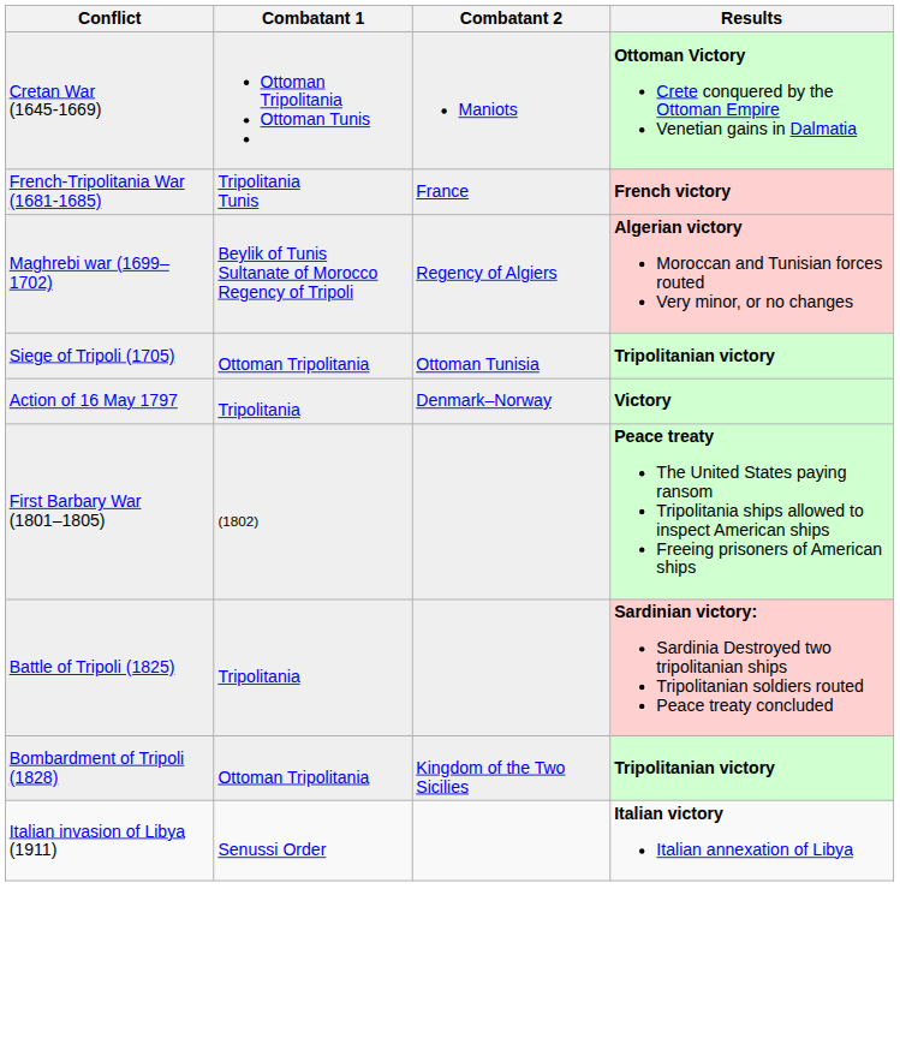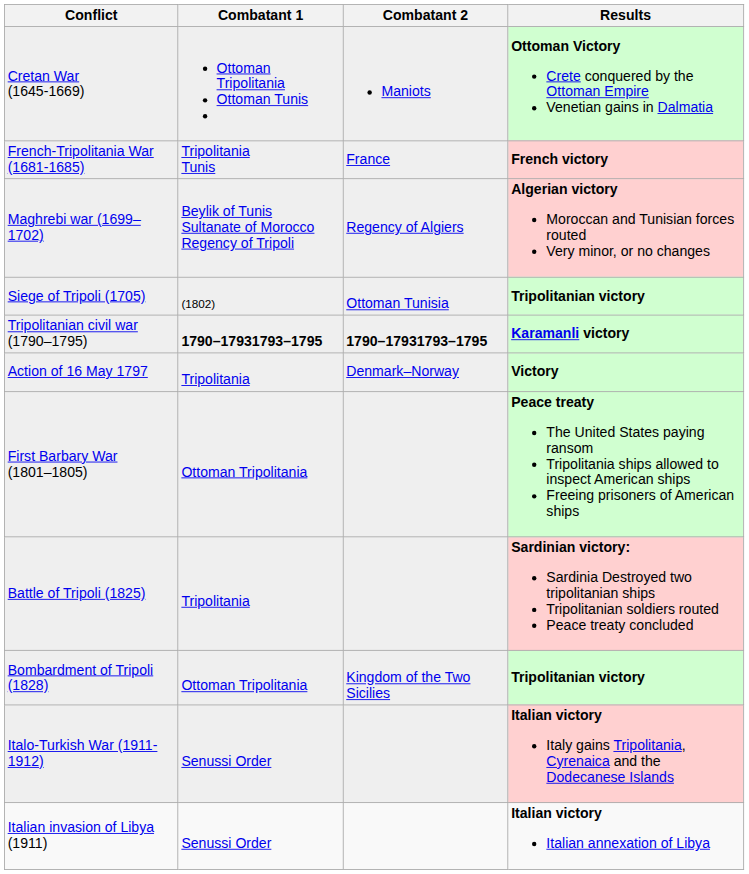 <table class="wikitable">
 <tr>
 <th rowspan="1" width="190px">Conflict</th>
 <th rowspan="1" width="180px">Combatant 1</th>
 <th rowspan="1" width="180px">Combatant 2</th>
 <th rowspan="1" width="260px">Results</th>
 </tr>
 <tr>
 <td style="background:#efefef"><a href='#'>Cretan War</a><br>(1645-1669)</td>
 <td style="background:#efefef"><br><ul><li><a href='#'>Ottoman Tripolitania</a></li><li><a href='#'>Ottoman Tunis</a></li><li></li></ul></td>
 <td style="background:#efefef"><br><ul><li> <a href='#'>Maniots</a></li></ul></td>
 <td style="background:#D0FFD0"><strong>Ottoman Victory</strong><br><ul><li><a href='#'>Crete</a> conquered by the <a href='#'>Ottoman Empire</a></li><li>Venetian gains in <a href='#'>Dalmatia</a></li></ul></td>
 </tr>
 <tr>
 <td style="background:#efefef"><a href='#'>French-Tripolitania War (1681-1685)</a></td>
 <td style="background:#efefef"> <a href='#'>Tripolitania</a><br> <a href='#'>Tunis</a></td>
 <td style="background:#efefef"> <a href='#'>France</a></td>
 <td style="background:#FFD0D0"><strong>French victory</strong></td>
 </tr>
 <tr>
 <td style="background:#efefef"><a href='#'>Maghrebi war (1699–1702)</a></td>
 <td style="background:#efefef">  <a href='#'>Beylik of Tunis</a><br> <a href='#'>Sultanate of Morocco</a><br> <a href='#'>Regency of Tripoli</a></td>
 <td style="background:#efefef"> <a href='#'>Regency of Algiers</a></td>
 <td style="background:#FFD0D0"><strong>Algerian victory</strong><br><ul><li>Moroccan and Tunisian forces routed</li><li>Very minor, or no changes</li></ul></td>
 </tr>
 <tr>
 <td style="background:#efefef"><a href='#'>Siege of Tripoli (1705)</a></td>
-<td style="background:#efefef"><br> <a href='#'>Ottoman Tripolitania</a></td>
+<td style="background:#efefef"><br><small> (1802)</small></td>
 <td style="background:#efefef"><br> <a href='#'>Ottoman Tunisia</a></td>
 <td style="background:#D0FFD0"><strong>Tripolitanian victory</strong></td>
+</tr>
+<tr>
+<td style="background:#efefef"><a href='#'>Tripolitanian civil war</a><br>(1790–1795)</td>
+<td style="background:#efefef"><br><strong>1790–1793</strong><strong>1793–1795</strong></td>
+<td style="background:#efefef"><br><strong>1790–1793</strong><strong>1793–1795</strong></td>
+<td style="background:#D0FFD0"><strong><a href='#'>Karamanli</a> victory</strong></td>
 </tr>
 <tr>
 <td style="background:#efefef"><a href='#'>Action of 16 May 1797</a></td>
 <td style="background:#efefef"><br> <a href='#'>Tripolitania</a></td>
 <td style="background:#efefef"> <a href='#'>Denmark–Norway</a></td>
 <td style="background:#D0FFD0"><strong>Victory</strong></td>
 </tr>
 <tr>
 <td style="background:#efefef"><a href='#'>First Barbary War</a><br>(1801–1805)</td>
-<td style="background:#efefef"><br><small> (1802)</small></td>
+<td style="background:#efefef"><br> <a href='#'>Ottoman Tripolitania</a></td>
 <td style="background:#efefef"><br> <br> <br></td>
 <td style="background:#D0FFD0"><strong>Peace treaty</strong><br><ul><li>The United States paying ransom</li><li>Tripolitania ships allowed to inspect American ships</li><li>Freeing prisoners of American ships</li></ul></td>
 </tr>
 <tr>
 <td style="background:#efefef"><a href='#'>Battle of Tripoli (1825)</a></td>
 <td style="background:#efefef"><br> <a href='#'>Tripolitania</a></td>
 <td style="background:#efefef"><br></td>
 <td style="background:#FFD0D0"><strong>Sardinian victory:</strong><br><ul><li>Sardinia Destroyed two tripolitanian ships</li><li>Tripolitanian soldiers routed</li><li>Peace treaty concluded</li></ul></td>
 </tr>
 <tr>
 <td style="background:#efefef"><a href='#'>Bombardment of Tripoli (1828)</a></td>
 <td style="background:#efefef"><br> <a href='#'>Ottoman Tripolitania</a></td>
 <td style="background:#efefef"><br> <a href='#'>Kingdom of the Two Sicilies</a></td>
 <td style="background:#D0FFD0"><strong>Tripolitanian victory</strong></td>
 </tr>
 <tr>
+<td style="background:#efefef"><a href='#'>Italo-Turkish War (1911-1912)</a></td>
+<td style="background:#efefef"><br> <a href='#'>Senussi Order</a></td>
+<td style="background:#efefef"></td>
+<td style="background:#FFD0D0"><strong>Italian victory</strong><br><ul><li>Italy gains <a href='#'>Tripolitania</a>, <a href='#'>Cyrenaica</a> and the <a href='#'>Dodecanese Islands</a></li></ul></td>
+</tr>
+<tr>
 <td><a href='#'>Italian invasion of Libya</a><br>(1911)</td>
 <td><br> <a href='#'>Senussi Order</a></td>
 <td></td>
 <td><strong>Italian victory</strong><br><ul><li><a href='#'>Italian annexation of Libya</a></li></ul></td>
 </tr>
 </table>
